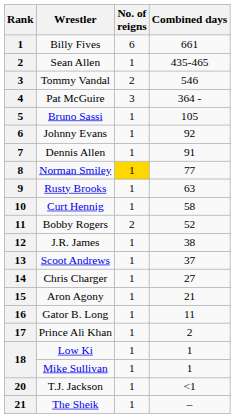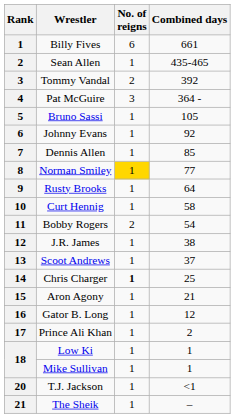 <table class="wikitable sortable" style="text-align: center">
 <tr>
 <th>Rank</th>
 <th>Wrestler</th>
 <th>No. of<br>reigns</th>
 <th>Combined days</th>
 </tr>
 <tr>
 <th>1</th>
 <td>Billy Fives</td>
 <td>6</td>
 <td>661</td>
 </tr>
 <tr>
 <th>2</th>
 <td>Sean Allen</td>
 <td>1</td>
 <td>435-465</td>
 </tr>
 <tr>
 <th>3</th>
 <td>Tommy Vandal</td>
 <td>2</td>
-<td>546</td>
+<td>392</td>
 </tr>
 <tr>
 <th>4</th>
 <td>Pat McGuire</td>
 <td>3</td>
 <td>364 -</td>
 </tr>
 <tr>
 <th>5</th>
 <td><a href='#'>Bruno Sassi</a></td>
 <td>1</td>
 <td>105</td>
 </tr>
 <tr>
 <th>6</th>
 <td>Johnny Evans</td>
 <td>1</td>
 <td>92</td>
 </tr>
 <tr>
 <th>7</th>
 <td>Dennis Allen</td>
 <td>1</td>
-<td>91</td>
+<td>85</td>
 </tr>
 <tr>
 <th>8</th>
 <td><a href='#'>Norman Smiley</a></td>
 <td style="background: gold;">1</td>
 <td>77</td>
 </tr>
 <tr>
 <th>9</th>
 <td><a href='#'>Rusty Brooks</a></td>
 <td>1</td>
-<td>63</td>
+<td>64</td>
 </tr>
 <tr>
 <th>10</th>
 <td><a href='#'>Curt Hennig</a></td>
 <td>1</td>
 <td>58</td>
 </tr>
 <tr>
 <th>11</th>
 <td>Bobby Rogers</td>
 <td>2</td>
-<td>52</td>
+<td>54</td>
 </tr>
 <tr>
 <th>12</th>
 <td>J.R. James</td>
 <td>1</td>
 <td>38</td>
 </tr>
 <tr>
 <th>13</th>
 <td><a href='#'>Scoot Andrews</a></td>
 <td>1</td>
 <td>37</td>
 </tr>
 <tr>
 <th>14</th>
 <td>Chris Charger</td>
-<td>1</td>
-<td>27</td>
+<td><strong>1</strong></td>
+<td>25</td>
 </tr>
 <tr>
 <th>15</th>
 <td>Aron Agony</td>
 <td>1</td>
 <td>21</td>
 </tr>
 <tr>
 <th>16</th>
 <td>Gator B. Long</td>
 <td>1</td>
-<td>11</td>
+<td>12</td>
 </tr>
 <tr>
 <th>17</th>
 <td>Prince Ali Khan</td>
 <td>1</td>
 <td>2</td>
 </tr>
 <tr>
 <th rowspan=2>18</th>
 <td><a href='#'>Low Ki</a></td>
 <td>1</td>
 <td>1</td>
 </tr>
 <tr>
 <td><a href='#'>Mike Sullivan</a></td>
 <td>1</td>
 <td>1</td>
 </tr>
 <tr>
 <th>20</th>
 <td>T.J. Jackson</td>
 <td>1</td>
 <td><1</td>
 </tr>
 <tr>
 <th>21</th>
 <td><a href='#'>The Sheik</a></td>
 <td>1</td>
 <td>–</td>
 </tr>
 </table>
